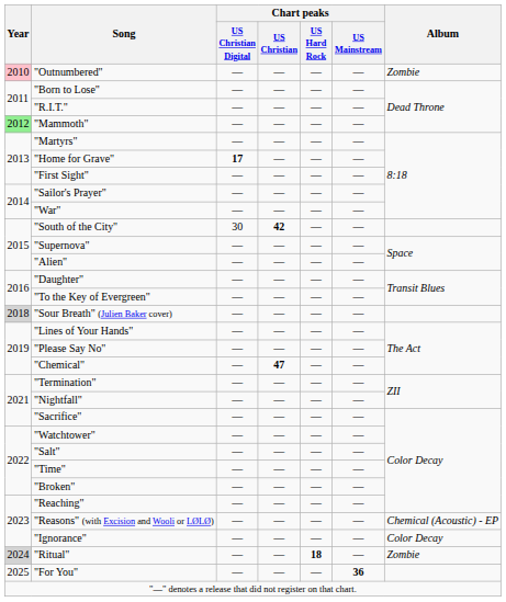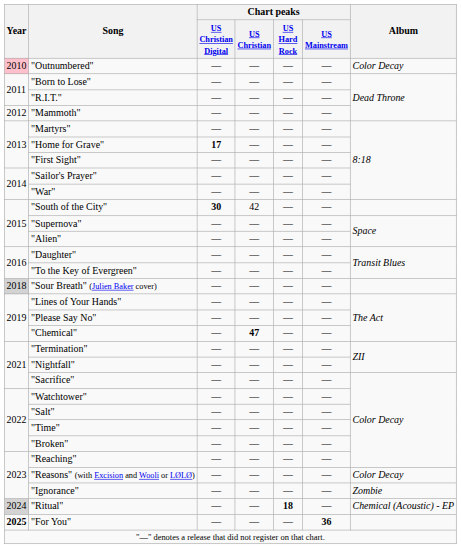 <table class="wikitable plainrowheaders">
 <tr>
 <th rowspan="2">Year</th>
 <th rowspan="2">Song</th>
 <th colspan="4">Chart peaks</th>
 <th rowspan="2">Album</th>
 </tr>
 <tr>
 <th style="width:40px;"><small><a href='#'>US Christian Digital</a></small></th>
 <th style="width:40px;"><small><a href='#'>US Christian</a></small><br></th>
 <th style="width:40px;"><small><a href='#'>US Hard Rock</a></small></th>
 <th style="width:40px;"><small><a href='#'>US Mainstream</a></small><br></th>
 </tr>
 <tr>
 <td style="background: pink;">2010</td>
 <td>"Outnumbered"</td>
 <td style="text-align:center;">—</td>
 <td style="text-align:center;">—</td>
 <td style="text-align:center;">—</td>
 <td style="text-align:center;">—</td>
-<td><em>Zombie</em></td>
+<td><em>Color Decay</em></td>
 </tr>
 <tr>
 <td rowspan="2">2011</td>
 <td>"Born to Lose"</td>
 <td style="text-align:center;">—</td>
 <td style="text-align:center;">—</td>
 <td style="text-align:center;">—</td>
 <td style="text-align:center;">—</td>
 <td rowspan="3"><em>Dead Throne</em></td>
 </tr>
 <tr>
 <td>"R.I.T."</td>
 <td style="text-align:center;">—</td>
 <td style="text-align:center;">—</td>
 <td style="text-align:center;">—</td>
 <td style="text-align:center;">—</td>
 </tr>
 <tr>
-<td style="background: lightgreen;">2012</td>
+<td>2012</td>
 <td>"Mammoth"</td>
 <td style="text-align:center;">—</td>
 <td style="text-align:center;">—</td>
 <td style="text-align:center;">—</td>
 <td style="text-align:center;">—</td>
 </tr>
 <tr>
 <td rowspan="3">2013</td>
 <td>"Martyrs"</td>
 <td style="text-align:center;">—</td>
 <td style="text-align:center;">—</td>
 <td style="text-align:center;">—</td>
 <td style="text-align:center;">—</td>
 <td rowspan="5"><em>8:18</em></td>
 </tr>
 <tr>
 <td>"Home for Grave"</td>
 <td style="text-align:center;"><strong>17</strong></td>
 <td style="text-align:center;">—</td>
 <td style="text-align:center;">—</td>
 <td style="text-align:center;">—</td>
 </tr>
 <tr>
 <td>"First Sight"</td>
 <td style="text-align:center;">—</td>
 <td style="text-align:center;">—</td>
 <td style="text-align:center;">—</td>
 <td style="text-align:center;">—</td>
 </tr>
 <tr>
 <td rowspan="2">2014</td>
 <td>"Sailor's Prayer"</td>
 <td style="text-align:center;">—</td>
 <td style="text-align:center;">—</td>
 <td style="text-align:center;">—</td>
 <td style="text-align:center;">—</td>
 </tr>
 <tr>
 <td>"War"</td>
 <td style="text-align:center;">—</td>
 <td style="text-align:center;">—</td>
 <td style="text-align:center;">—</td>
 <td style="text-align:center;">—</td>
 </tr>
 <tr>
 <td rowspan="3">2015</td>
 <td>"South of the City"</td>
-<td style="text-align:center;">30</td>
-<td style="text-align:center;"><strong>42</strong></td>
+<td style="text-align:center;"><strong>30</strong></td>
+<td style="text-align:center;">42</td>
 <td style="text-align:center;">—</td>
 <td style="text-align:center;">—</td>
 <td></td>
 </tr>
 <tr>
 <td>"Supernova"</td>
 <td style="text-align:center;">—</td>
 <td style="text-align:center;">—</td>
 <td style="text-align:center;">—</td>
 <td style="text-align:center;">—</td>
 <td rowspan="2"><em>Space</em></td>
 </tr>
 <tr>
 <td>"Alien"</td>
 <td style="text-align:center;">—</td>
 <td style="text-align:center;">—</td>
 <td style="text-align:center;">—</td>
 <td style="text-align:center;">—</td>
 </tr>
 <tr>
 <td rowspan="2">2016</td>
 <td>"Daughter"</td>
 <td style="text-align:center;">—</td>
 <td style="text-align:center;">—</td>
 <td style="text-align:center;">—</td>
 <td style="text-align:center;">—</td>
 <td rowspan="2"><em>Transit Blues</em></td>
 </tr>
 <tr>
 <td>"To the Key of Evergreen"</td>
 <td style="text-align:center;">—</td>
 <td style="text-align:center;">—</td>
 <td style="text-align:center;">—</td>
 <td style="text-align:center;">—</td>
 </tr>
 <tr>
 <td style="background: lightgrey;">2018</td>
 <td>"Sour Breath" <small>(<a href='#'>Julien Baker</a> cover)</small></td>
 <td style="text-align:center;">—</td>
 <td style="text-align:center;">—</td>
 <td style="text-align:center;">—</td>
 <td style="text-align:center;">—</td>
 <td></td>
 </tr>
 <tr>
 <td rowspan="3">2019</td>
 <td>"Lines of Your Hands"</td>
 <td style="text-align:center;">—</td>
 <td style="text-align:center;">—</td>
 <td style="text-align:center;">—</td>
 <td style="text-align:center;">—</td>
 <td rowspan="3"><em>The Act</em></td>
 </tr>
 <tr>
 <td>"Please Say No"</td>
 <td style="text-align:center;">—</td>
 <td style="text-align:center;">—</td>
 <td style="text-align:center;">—</td>
 <td style="text-align:center;">—</td>
 </tr>
 <tr>
 <td>"Chemical"</td>
 <td style="text-align:center;">—</td>
 <td style="text-align:center;"><strong>47</strong></td>
 <td style="text-align:center;">—</td>
 <td style="text-align:center;">—</td>
 </tr>
 <tr>
 <td rowspan="3">2021</td>
 <td>"Termination"</td>
 <td style="text-align:center;">—</td>
 <td style="text-align:center;">—</td>
 <td style="text-align:center;">—</td>
 <td style="text-align:center;">—</td>
 <td rowspan="2"><em>ZII</em></td>
 </tr>
 <tr>
 <td>"Nightfall"</td>
 <td style="text-align:center;">—</td>
 <td style="text-align:center;">—</td>
 <td style="text-align:center;">—</td>
 <td style="text-align:center;">—</td>
 </tr>
 <tr>
 <td>"Sacrifice"</td>
 <td style="text-align:center;">—</td>
 <td style="text-align:center;">—</td>
 <td style="text-align:center;">—</td>
 <td style="text-align:center;">—</td>
 <td rowspan="6"><em>Color Decay</em></td>
 </tr>
 <tr>
 <td rowspan="4">2022</td>
 <td>"Watchtower"</td>
 <td style="text-align:center;">—</td>
 <td style="text-align:center;">—</td>
 <td style="text-align:center;">—</td>
 <td style="text-align:center;">—</td>
 </tr>
 <tr>
 <td>"Salt"</td>
 <td style="text-align:center;">—</td>
 <td style="text-align:center;">—</td>
 <td style="text-align:center;">—</td>
 <td style="text-align:center;">—</td>
 </tr>
 <tr>
 <td>"Time"</td>
 <td style="text-align:center;">—</td>
 <td style="text-align:center;">—</td>
 <td style="text-align:center;">—</td>
 <td style="text-align:center;">—</td>
 </tr>
 <tr>
 <td>"Broken"</td>
 <td style="text-align:center;">—</td>
 <td style="text-align:center;">—</td>
 <td style="text-align:center;">—</td>
 <td style="text-align:center;">—</td>
 </tr>
 <tr>
 <td rowspan="3">2023</td>
 <td>"Reaching"</td>
 <td style="text-align:center;">—</td>
 <td style="text-align:center;">—</td>
 <td style="text-align:center;">—</td>
 <td style="text-align:center;">—</td>
 </tr>
 <tr>
 <td>"Reasons" <small>(with <a href='#'>Excision</a> and <a href='#'>Wooli</a> or <a href='#'>LØLØ</a>)</small></td>
 <td style="text-align:center;">—</td>
 <td style="text-align:center;">—</td>
 <td style="text-align:center;">—</td>
 <td style="text-align:center;">—</td>
-<td><em>Chemical (Acoustic) - EP</em></td>
+<td><em>Color Decay</em></td>
 </tr>
 <tr>
 <td>"Ignorance"</td>
 <td style="text-align:center;">—</td>
 <td style="text-align:center;">—</td>
 <td style="text-align:center;">—</td>
 <td style="text-align:center;">—</td>
-<td><em>Color Decay</em></td>
+<td><em>Zombie</em></td>
 </tr>
 <tr>
 <td style="background: lightgrey;">2024</td>
 <td>"Ritual"</td>
 <td style="text-align:center;">—</td>
 <td style="text-align:center;">—</td>
 <td style="text-align:center;"><strong>18</strong></td>
 <td style="text-align:center;">—</td>
-<td><em>Zombie</em></td>
+<td><em>Chemical (Acoustic) - EP</em></td>
 </tr>
 <tr>
-<td>2025</td>
+<td><strong>2025</strong></td>
 <td>"For You"</td>
 <td style="text-align:center;">—</td>
 <td style="text-align:center;">—</td>
 <td style="text-align:center;">—</td>
 <td style="text-align:center;"><strong>36</strong></td>
 <td></td>
 </tr>
 <tr>
 <td colspan="14" align="center" style="font-size: 85%">"—" denotes a release that did not register on that chart.</td>
 </tr>
 </table>
